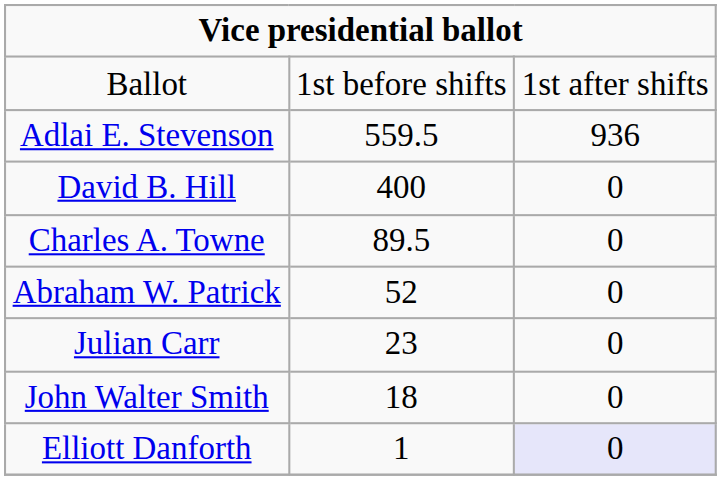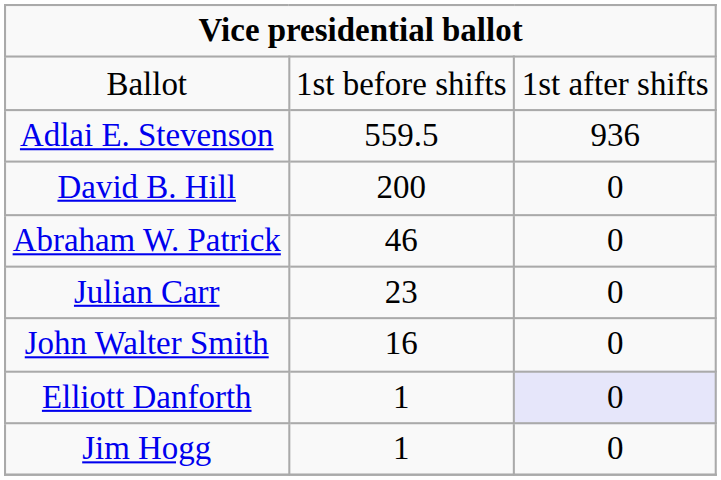 <table class="wikitable" style="text-align:center">
 <tr>
 <td colspan="3"><strong>Vice presidential ballot</strong></td>
 </tr>
 <tr>
 <td>Ballot</td>
 <td>1st before shifts</td>
 <td>1st after shifts</td>
 </tr>
 <tr>
 <td><a href='#'>Adlai E. Stevenson</a></td>
 <td>559.5</td>
 <td>936</td>
 </tr>
 <tr>
 <td><a href='#'>David B. Hill</a></td>
-<td>400</td>
-<td>0</td>
-</tr>
-<tr>
-<td><a href='#'>Charles A. Towne</a></td>
-<td>89.5</td>
+<td>200</td>
 <td>0</td>
 </tr>
 <tr>
 <td><a href='#'>Abraham W. Patrick</a></td>
-<td>52</td>
+<td>46</td>
 <td>0</td>
 </tr>
 <tr>
 <td><a href='#'>Julian Carr</a></td>
 <td>23</td>
 <td>0</td>
 </tr>
 <tr>
 <td><a href='#'>John Walter Smith</a></td>
-<td>18</td>
+<td>16</td>
 <td>0</td>
 </tr>
 <tr>
 <td><a href='#'>Elliott Danforth</a></td>
 <td>1</td>
 <td style="background: lavender;">0</td>
 </tr>
 <tr>
+<td><a href='#'>Jim Hogg</a></td>
+<td>1</td>
+<td>0</td>
+</tr>
+<tr>
 </tr>
 </table>
